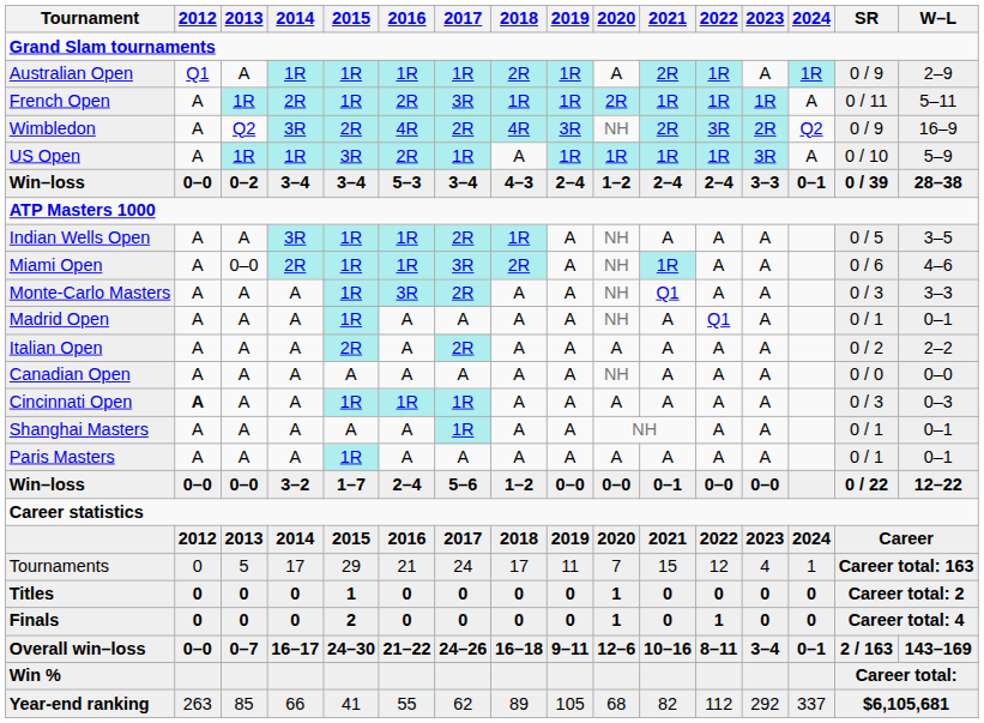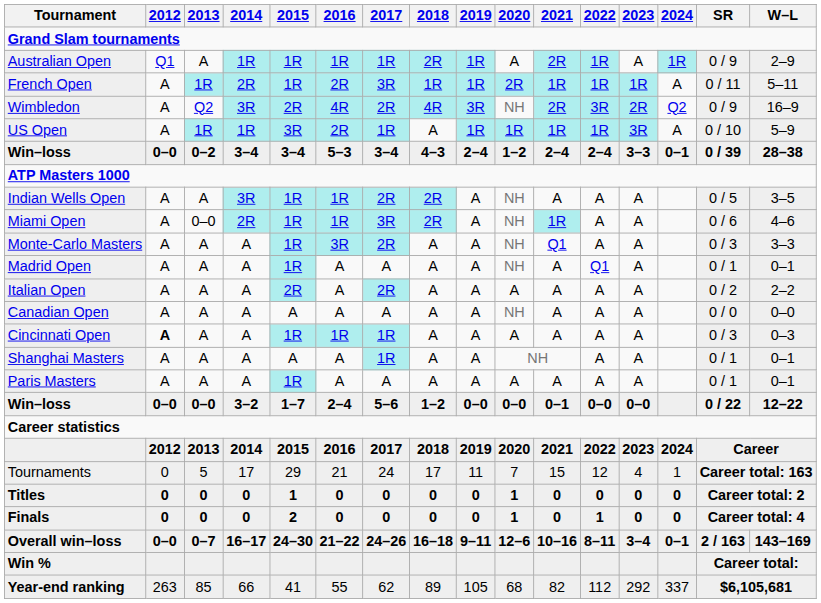 <table class="nowrap wikitable" style=text-align:center>
 <tr>
 <th>Tournament</th>
 <th><a href='#'>2012</a></th>
 <th><a href='#'>2013</a></th>
 <th><a href='#'>2014</a></th>
 <th><a href='#'>2015</a></th>
 <th><a href='#'>2016</a></th>
 <th><a href='#'>2017</a></th>
 <th><a href='#'>2018</a></th>
 <th><a href='#'>2019</a></th>
 <th><a href='#'>2020</a></th>
 <th><a href='#'>2021</a></th>
 <th><a href='#'>2022</a></th>
 <th><a href='#'>2023</a></th>
 <th><a href='#'>2024</a></th>
 <th>SR</th>
 <th>W–L</th>
 </tr>
 <tr>
 <td colspan="16" align="left"><strong><a href='#'>Grand Slam tournaments</a></strong></td>
 </tr>
 <tr>
 <td style=background:#efefef;text-align:left><a href='#'>Australian Open</a></td>
 <td><a href='#'>Q1</a></td>
 <td>A</td>
 <td style=background:#afeeee><a href='#'>1R</a></td>
 <td style=background:#afeeee><a href='#'>1R</a></td>
 <td style=background:#afeeee><a href='#'>1R</a></td>
 <td style=background:#afeeee><a href='#'>1R</a></td>
 <td style=background:#afeeee><a href='#'>2R</a></td>
 <td style=background:#afeeee><a href='#'>1R</a></td>
 <td>A</td>
 <td style=background:#afeeee><a href='#'>2R</a></td>
 <td style=background:#afeeee><a href='#'>1R</a></td>
 <td>A</td>
 <td style=background:#afeeee><a href='#'>1R</a></td>
 <td style="background:#efefef">0 / 9</td>
 <td style=background:#efefef>2–9</td>
 </tr>
 <tr>
 <td style=background:#efefef;text-align:left><a href='#'>French Open</a></td>
 <td>A</td>
 <td style=background:#afeeee><a href='#'>1R</a></td>
 <td style=background:#afeeee><a href='#'>2R</a></td>
 <td style=background:#afeeee><a href='#'>1R</a></td>
 <td style=background:#afeeee><a href='#'>2R</a></td>
 <td style=background:#afeeee><a href='#'>3R</a></td>
 <td style=background:#afeeee><a href='#'>1R</a></td>
 <td style=background:#afeeee><a href='#'>1R</a></td>
 <td style=background:#afeeee><a href='#'>2R</a></td>
 <td style=background:#afeeee><a href='#'>1R</a></td>
 <td style=background:#afeeee><a href='#'>1R</a></td>
 <td style=background:#afeeee><a href='#'>1R</a></td>
 <td>A</td>
 <td style="background:#efefef">0 / 11</td>
 <td style=background:#efefef>5–11</td>
 </tr>
 <tr>
 <td style=background:#efefef;text-align:left><a href='#'>Wimbledon</a></td>
 <td>A</td>
 <td><a href='#'>Q2</a></td>
 <td style=background:#afeeee><a href='#'>3R</a></td>
 <td style=background:#afeeee><a href='#'>2R</a></td>
 <td style=background:#afeeee><a href='#'>4R</a></td>
 <td style=background:#afeeee><a href='#'>2R</a></td>
 <td style=background:#afeeee><a href='#'>4R</a></td>
 <td style=background:#afeeee><a href='#'>3R</a></td>
 <td style=color:#767676>NH</td>
 <td style=background:#afeeee><a href='#'>2R</a></td>
 <td style=background:#afeeee><a href='#'>3R</a></td>
 <td style=background:#afeeee><a href='#'>2R</a></td>
 <td><a href='#'>Q2</a></td>
 <td style="background:#efefef">0 / 9</td>
 <td style=background:#efefef>16–9</td>
 </tr>
 <tr>
 <td style=background:#efefef;text-align:left><a href='#'>US Open</a></td>
 <td>A</td>
 <td style=background:#afeeee><a href='#'>1R</a></td>
 <td style=background:#afeeee><a href='#'>1R</a></td>
 <td style=background:#afeeee><a href='#'>3R</a></td>
 <td style=background:#afeeee><a href='#'>2R</a></td>
 <td style=background:#afeeee><a href='#'>1R</a></td>
 <td>A</td>
 <td style=background:#afeeee><a href='#'>1R</a></td>
 <td style=background:#afeeee><a href='#'>1R</a></td>
 <td style=background:#afeeee><a href='#'>1R</a></td>
 <td style=background:#afeeee><a href='#'>1R</a></td>
 <td style=background:#afeeee><a href='#'>3R</a></td>
 <td>A</td>
 <td style="background:#efefef">0 / 10</td>
 <td style=background:#efefef>5–9</td>
 </tr>
 <tr style=background:#efefef;font-weight:bold>
 <td style=text-align:left>Win–loss</td>
 <td>0–0</td>
 <td>0–2</td>
 <td>3–4</td>
 <td>3–4</td>
 <td>5–3</td>
 <td>3–4</td>
 <td>4–3</td>
 <td>2–4</td>
 <td>1–2</td>
 <td>2–4</td>
 <td>2–4</td>
 <td>3–3</td>
 <td>0–1</td>
 <td>0 / 39</td>
 <td>28–38</td>
 </tr>
 <tr>
 <td colspan="16" align="left"><strong><a href='#'>ATP Masters 1000</a></strong></td>
 </tr>
 <tr>
 <td style=background:#efefef;text-align:left><a href='#'>Indian Wells Open</a></td>
 <td>A</td>
 <td>A</td>
 <td bgcolor=afeeee><a href='#'>3R</a></td>
 <td bgcolor=afeeee><a href='#'>1R</a></td>
 <td bgcolor=afeeee><a href='#'>1R</a></td>
 <td bgcolor=afeeee><a href='#'>2R</a></td>
-<td bgcolor=afeeee><a href='#'>1R</a></td>
+<td bgcolor=afeeee><a href='#'>2R</a></td>
 <td>A</td>
 <td style=color:#767676>NH</td>
 <td>A</td>
 <td>A</td>
 <td>A</td>
 <td></td>
 <td style="background:#efefef">0 / 5</td>
 <td bgcolor=efefef>3–5</td>
 </tr>
 <tr>
 <td style=background:#efefef;text-align:left><a href='#'>Miami Open</a></td>
 <td>A</td>
 <td>0–0</td>
 <td bgcolor=afeeee><a href='#'>2R</a></td>
 <td bgcolor=afeeee><a href='#'>1R</a></td>
 <td bgcolor=afeeee><a href='#'>1R</a></td>
 <td bgcolor=afeeee><a href='#'>3R</a></td>
 <td bgcolor=afeeee><a href='#'>2R</a></td>
 <td>A</td>
 <td style=color:#767676>NH</td>
 <td bgcolor=afeeee><a href='#'>1R</a></td>
 <td>A</td>
 <td>A</td>
 <td></td>
 <td style="background:#efefef">0 / 6</td>
 <td bgcolor=efefef>4–6</td>
 </tr>
 <tr>
 <td style=background:#efefef;text-align:left><a href='#'>Monte-Carlo Masters</a></td>
 <td>A</td>
 <td>A</td>
 <td>A</td>
 <td bgcolor=afeeee><a href='#'>1R</a></td>
 <td bgcolor=afeeee><a href='#'>3R</a></td>
 <td bgcolor=afeeee><a href='#'>2R</a></td>
 <td>A</td>
 <td>A</td>
 <td style=color:#767676>NH</td>
 <td><a href='#'>Q1</a></td>
 <td>A</td>
 <td>A</td>
 <td></td>
 <td style="background:#efefef">0 / 3</td>
 <td bgcolor=efefef>3–3</td>
 </tr>
 <tr>
 <td style=background:#efefef;text-align:left><a href='#'>Madrid Open</a></td>
 <td>A</td>
 <td>A</td>
 <td>A</td>
 <td bgcolor=afeeee><a href='#'>1R</a></td>
 <td>A</td>
 <td>A</td>
 <td>A</td>
 <td>A</td>
 <td style=color:#767676>NH</td>
 <td>A</td>
 <td><a href='#'>Q1</a></td>
 <td>A</td>
 <td></td>
 <td style="background:#efefef">0 / 1</td>
 <td bgcolor=efefef>0–1</td>
 </tr>
 <tr>
 <td style=background:#efefef;text-align:left><a href='#'>Italian Open</a></td>
 <td>A</td>
 <td>A</td>
 <td>A</td>
 <td bgcolor=afeeee><a href='#'>2R</a></td>
 <td>A</td>
 <td bgcolor=afeeee><a href='#'>2R</a></td>
 <td>A</td>
 <td>A</td>
 <td>A</td>
 <td>A</td>
 <td>A</td>
 <td>A</td>
 <td></td>
 <td style="background:#efefef">0 / 2</td>
 <td bgcolor=efefef>2–2</td>
 </tr>
 <tr>
 <td style=background:#efefef;text-align:left><a href='#'>Canadian Open</a></td>
 <td>A</td>
 <td>A</td>
 <td>A</td>
 <td>A</td>
 <td>A</td>
 <td>A</td>
 <td>A</td>
 <td>A</td>
 <td style=color:#767676>NH</td>
 <td>A</td>
 <td>A</td>
 <td>A</td>
 <td></td>
 <td style="background:#efefef">0 / 0</td>
 <td bgcolor=efefef>0–0</td>
 </tr>
 <tr>
 <td style=background:#efefef;text-align:left><a href='#'>Cincinnati Open</a></td>
 <td><strong>A</strong></td>
 <td>A</td>
 <td>A</td>
 <td bgcolor=afeeee><a href='#'>1R</a></td>
 <td bgcolor=afeeee><a href='#'>1R</a></td>
 <td bgcolor=afeeee><a href='#'>1R</a></td>
 <td>A</td>
 <td>A</td>
 <td>A</td>
 <td>A</td>
 <td>A</td>
 <td>A</td>
 <td></td>
 <td style="background:#efefef">0 / 3</td>
 <td bgcolor=efefef>0–3</td>
 </tr>
 <tr>
 <td style=background:#efefef;text-align:left><a href='#'>Shanghai Masters</a></td>
 <td>A</td>
 <td>A</td>
 <td>A</td>
 <td>A</td>
 <td>A</td>
 <td bgcolor=afeeee><a href='#'>1R</a></td>
 <td>A</td>
 <td>A</td>
 <td colspan="2" style="color:#767676">NH</td>
 <td>A</td>
 <td>A</td>
 <td></td>
 <td style="background:#efefef">0 / 1</td>
 <td bgcolor=efefef>0–1</td>
 </tr>
 <tr>
 <td style=background:#efefef;text-align:left><a href='#'>Paris Masters</a></td>
 <td>A</td>
 <td>A</td>
 <td>A</td>
 <td bgcolor=afeeee><a href='#'>1R</a></td>
 <td>A</td>
 <td>A</td>
 <td>A</td>
 <td>A</td>
 <td>A</td>
 <td>A</td>
 <td>A</td>
 <td>A</td>
 <td></td>
 <td style="background:#efefef">0 / 1</td>
 <td bgcolor=efefef>0–1</td>
 </tr>
 <tr style=background:#efefef;font-weight:bold>
 <td style=text-align:left>Win–loss</td>
 <td>0–0</td>
 <td>0–0</td>
 <td>3–2</td>
 <td>1–7</td>
 <td>2–4</td>
 <td>5–6</td>
 <td>1–2</td>
 <td>0–0</td>
 <td>0–0</td>
 <td>0–1</td>
 <td>0–0</td>
 <td>0–0</td>
 <td></td>
 <td>0 / 22</td>
 <td>12–22</td>
 </tr>
 <tr>
 <td colspan="17" align="left"><strong>Career statistics</strong></td>
 </tr>
 <tr style=background:#efefef;font-weight:bold>
 <td></td>
 <td>2012</td>
 <td>2013</td>
 <td>2014</td>
 <td>2015</td>
 <td>2016</td>
 <td>2017</td>
 <td>2018</td>
 <td>2019</td>
 <td>2020</td>
 <td>2021</td>
 <td>2022</td>
 <td>2023</td>
 <td>2024</td>
 <td colspan="2">Career</td>
 </tr>
 <tr bgcolor=efefef>
 <td style=text-align:left>Tournaments</td>
 <td>0</td>
 <td>5</td>
 <td>17</td>
 <td>29</td>
 <td>21</td>
 <td>24</td>
 <td>17</td>
 <td>11</td>
 <td>7</td>
 <td>15</td>
 <td>12</td>
 <td>4</td>
 <td>1</td>
 <td colspan="2"><strong>Career total: 163</strong></td>
 </tr>
 <tr style=background:#efefef;font-weight:bold>
 <td style=text-align:left>Titles</td>
 <td>0</td>
 <td>0</td>
 <td>0</td>
 <td>1</td>
 <td>0</td>
 <td>0</td>
 <td>0</td>
 <td>0</td>
 <td>1</td>
 <td>0</td>
 <td>0</td>
 <td>0</td>
 <td>0</td>
 <td colspan="2">Career total: 2</td>
 </tr>
 <tr style=background:#efefef;font-weight:bold>
 <td style=text-align:left>Finals</td>
 <td>0</td>
 <td>0</td>
 <td>0</td>
 <td>2</td>
 <td>0</td>
 <td>0</td>
 <td>0</td>
 <td>0</td>
 <td>1</td>
 <td>0</td>
 <td>1</td>
 <td>0</td>
 <td>0</td>
 <td colspan="2">Career total: 4</td>
 </tr>
 <tr style=background:#efefef;font-weight:bold>
 <td style=text-align:left>Overall win–loss</td>
 <td>0–0</td>
 <td>0–7</td>
 <td>16–17</td>
 <td>24–30</td>
 <td>21–22</td>
 <td>24–26</td>
 <td>16–18</td>
 <td>9–11</td>
 <td>12–6</td>
 <td>10–16</td>
 <td>8–11</td>
 <td>3–4</td>
 <td>0–1</td>
 <td>2 / 163</td>
 <td>143–169</td>
 </tr>
 <tr style=font-weight:bold;background:#efefef>
 <td align=left>Win %</td>
 <td></td>
 <td></td>
 <td></td>
 <td></td>
 <td></td>
 <td></td>
 <td></td>
 <td></td>
 <td></td>
 <td></td>
 <td></td>
 <td></td>
 <td></td>
 <td colspan=3>Career total: </td>
 </tr>
 <tr bgcolor=efefef>
 <td align=left><strong>Year-end ranking</strong></td>
 <td>263</td>
 <td>85</td>
 <td>66</td>
 <td>41</td>
 <td>55</td>
 <td>62</td>
 <td>89</td>
 <td>105</td>
 <td>68</td>
 <td>82</td>
 <td>112</td>
 <td>292</td>
 <td>337</td>
 <td colspan="2"><strong>$6,105,681</strong></td>
 </tr>
 </table>
